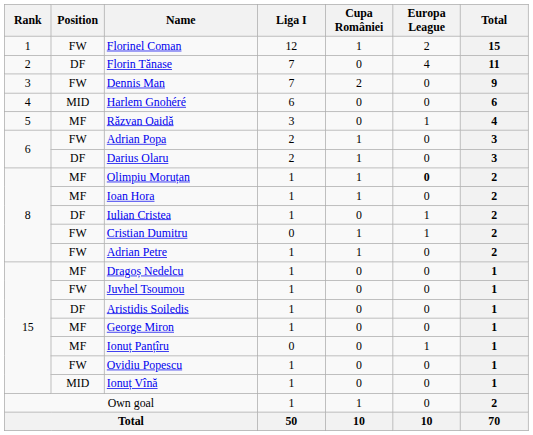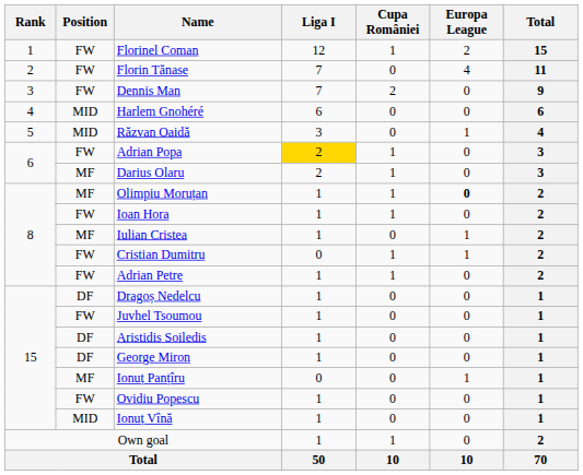 <table class="wikitable" style="text-align:center;">
 <tr>
 <th style="width:56px;">Rank</th>
 <th style="width:64px;">Position</th>
 <th style="width:200px;">Name</th>
 <th style="width:84px;">Liga I</th>
 <th style="width:84px;">Cupa României</th>
 <th style="width:84px;">Europa League</th>
 <th style="width:84px;">Total</th>
 </tr>
 <tr>
 <td>1</td>
 <td>FW</td>
 <td align="left"> <a href='#'>Florinel Coman</a></td>
 <td>12</td>
 <td>1</td>
 <td>2</td>
 <th>15</th>
 </tr>
 <tr>
 <td>2</td>
-<td>DF</td>
+<td>FW</td>
 <td align="left"> <a href='#'>Florin Tănase</a></td>
 <td>7</td>
 <td>0</td>
 <td>4</td>
 <th>11</th>
 </tr>
 <tr>
 <td>3</td>
 <td>FW</td>
 <td align="left"> <a href='#'>Dennis Man</a></td>
 <td>7</td>
 <td>2</td>
 <td>0</td>
 <th>9</th>
 </tr>
 <tr>
 <td>4</td>
 <td>MID</td>
 <td align="left"> <a href='#'>Harlem Gnohéré</a></td>
 <td>6</td>
 <td>0</td>
 <td>0</td>
 <th>6</th>
 </tr>
 <tr>
 <td>5</td>
-<td>MF</td>
+<td>MID</td>
 <td align="left"> <a href='#'>Răzvan Oaidă</a></td>
 <td>3</td>
 <td>0</td>
 <td>1</td>
 <th>4</th>
 </tr>
 <tr>
 <td rowspan="2">6</td>
 <td>FW</td>
 <td align="left"> <a href='#'>Adrian Popa</a></td>
-<td>2</td>
+<td style="background: gold;">2</td>
 <td>1</td>
 <td>0</td>
 <th>3</th>
 </tr>
 <tr>
-<td>DF</td>
+<td>MF</td>
 <td align="left"> <a href='#'>Darius Olaru</a></td>
 <td>2</td>
 <td>1</td>
 <td>0</td>
 <th>3</th>
 </tr>
 <tr>
 <td rowspan="5">8</td>
 <td>MF</td>
 <td align="left"> <a href='#'>Olimpiu Moruțan</a></td>
 <td>1</td>
 <td>1</td>
 <td><strong>0</strong></td>
 <th>2</th>
 </tr>
 <tr>
-<td>MF</td>
+<td>FW</td>
 <td align="left"> <a href='#'>Ioan Hora</a></td>
 <td>1</td>
 <td>1</td>
 <td>0</td>
 <th>2</th>
 </tr>
 <tr>
-<td>DF</td>
+<td>MF</td>
 <td align="left"> <a href='#'>Iulian Cristea</a></td>
 <td>1</td>
 <td>0</td>
 <td>1</td>
 <th>2</th>
 </tr>
 <tr>
 <td>FW</td>
 <td align="left"> <a href='#'>Cristian Dumitru</a></td>
 <td>0</td>
 <td>1</td>
 <td>1</td>
 <th>2</th>
 </tr>
 <tr>
 <td>FW</td>
 <td align="left"> <a href='#'>Adrian Petre</a></td>
 <td>1</td>
 <td>1</td>
 <td>0</td>
 <th>2</th>
 </tr>
 <tr>
 <td rowspan="7">15</td>
-<td>MF</td>
+<td>DF</td>
 <td align="left"> <a href='#'>Dragoș Nedelcu</a></td>
 <td>1</td>
 <td>0</td>
 <td>0</td>
 <th>1</th>
 </tr>
 <tr>
 <td>FW</td>
 <td align="left"> <a href='#'>Juvhel Tsoumou</a></td>
 <td>1</td>
 <td>0</td>
 <td>0</td>
 <th>1</th>
 </tr>
 <tr>
 <td>DF</td>
 <td align="left"> <a href='#'>Aristidis Soiledis</a></td>
 <td>1</td>
 <td>0</td>
 <td>0</td>
 <th>1</th>
 </tr>
 <tr>
-<td>MF</td>
+<td>DF</td>
 <td align="left"> <a href='#'>George Miron</a></td>
 <td>1</td>
 <td>0</td>
 <td>0</td>
 <th>1</th>
 </tr>
 <tr>
 <td>MF</td>
 <td align="left"> <a href='#'>Ionuț Panțîru</a></td>
 <td>0</td>
 <td>0</td>
 <td>1</td>
 <th>1</th>
 </tr>
 <tr>
 <td>FW</td>
 <td align="left"> <a href='#'>Ovidiu Popescu</a></td>
 <td>1</td>
 <td>0</td>
 <td>0</td>
 <th>1</th>
 </tr>
 <tr>
 <td>MID</td>
 <td align="left"> <a href='#'>Ionuț Vînă</a></td>
 <td>1</td>
 <td>0</td>
 <td>0</td>
 <th>1</th>
 </tr>
 <tr>
 <td colspan="3">Own goal</td>
 <td>1</td>
 <td>1</td>
 <td>0</td>
 <th>2</th>
 </tr>
 <tr>
 <th colspan="3">Total</th>
 <th>50</th>
 <th>10</th>
 <th>10</th>
 <th>70</th>
 </tr>
 </table>
